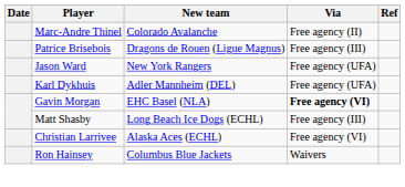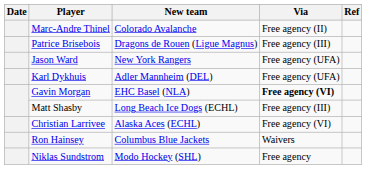 <table class="wikitable plainrowheaders">
 <tr style="background:#ddd; text-align:center;">
 <th>Date</th>
 <th>Player</th>
 <th>New team</th>
 <th>Via</th>
 <th>Ref</th>
 </tr>
 <tr>
 <th scope="row"></th>
 <td><a href='#'>Marc-Andre Thinel</a></td>
 <td><a href='#'>Colorado Avalanche</a></td>
 <td>Free agency (II)</td>
 <td></td>
 </tr>
 <tr>
 <th scope="row"></th>
 <td><a href='#'>Patrice Brisebois</a></td>
 <td><a href='#'>Dragons de Rouen</a> (<a href='#'>Ligue Magnus</a>)</td>
 <td>Free agency (III)</td>
 <td></td>
 </tr>
 <tr>
 <th scope="row"></th>
 <td><a href='#'>Jason Ward</a></td>
 <td><a href='#'>New York Rangers</a></td>
 <td>Free agency (UFA)</td>
 <td></td>
 </tr>
 <tr>
 <th scope="row"></th>
 <td><a href='#'>Karl Dykhuis</a></td>
 <td><a href='#'>Adler Mannheim</a> (<a href='#'>DEL</a>)</td>
 <td>Free agency (UFA)</td>
 <td></td>
 </tr>
 <tr>
 <th scope="row" rowspan=2></th>
 <td><a href='#'>Gavin Morgan</a></td>
 <td><a href='#'>EHC Basel</a> (<a href='#'>NLA</a>)</td>
 <td><strong>Free agency (VI)</strong></td>
 <td></td>
 </tr>
 <tr>
 <td>Matt Shasby</td>
 <td><a href='#'>Long Beach Ice Dogs</a> (ECHL)</td>
 <td>Free agency (III)</td>
 <td></td>
 </tr>
 <tr>
 <th scope="row"></th>
 <td><a href='#'>Christian Larrivee</a></td>
 <td><a href='#'>Alaska Aces</a> (<a href='#'>ECHL</a>)</td>
 <td>Free agency (VI)</td>
 <td></td>
 </tr>
 <tr>
 <th scope="row"></th>
 <td><a href='#'>Ron Hainsey</a></td>
 <td><a href='#'>Columbus Blue Jackets</a></td>
 <td>Waivers</td>
 <td></td>
 </tr>
+<tr>
+<th scope="row"></th>
+<td><a href='#'>Niklas Sundstrom</a></td>
+<td><a href='#'>Modo Hockey</a> (<a href='#'>SHL</a>)</td>
+<td>Free agency</td>
+<td></td>
+</tr>
 </table>
